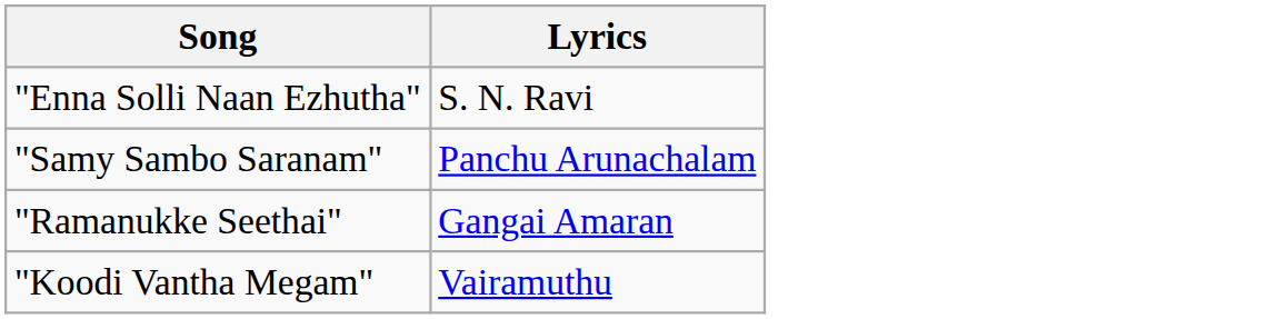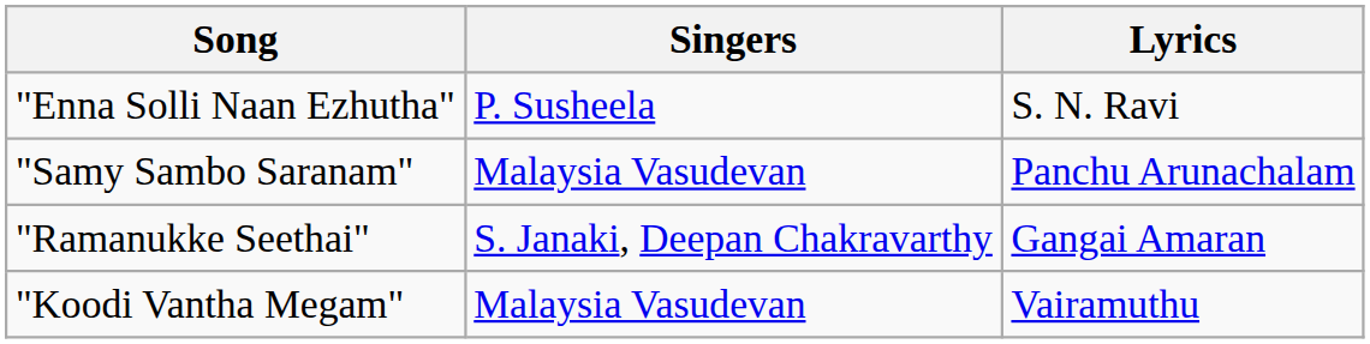 <table class="wikitable" style="font-size:95%;">
 <tr>
 <th>Song</th>
+<th>Singers</th>
 <th>Lyrics</th>
 </tr>
 <tr>
 <td>"Enna Solli Naan Ezhutha"</td>
+<td><a href='#'>P. Susheela</a></td>
 <td>S. N. Ravi</td>
 </tr>
 <tr>
 <td>"Samy Sambo Saranam"</td>
+<td><a href='#'>Malaysia Vasudevan</a></td>
 <td><a href='#'>Panchu Arunachalam</a></td>
 </tr>
 <tr>
 <td>"Ramanukke Seethai"</td>
+<td><a href='#'>S. Janaki</a>, <a href='#'>Deepan Chakravarthy</a></td>
 <td><a href='#'>Gangai Amaran</a></td>
 </tr>
 <tr>
 <td>"Koodi Vantha Megam"</td>
+<td><a href='#'>Malaysia Vasudevan</a></td>
 <td><a href='#'>Vairamuthu</a></td>
 </tr>
 </table>
